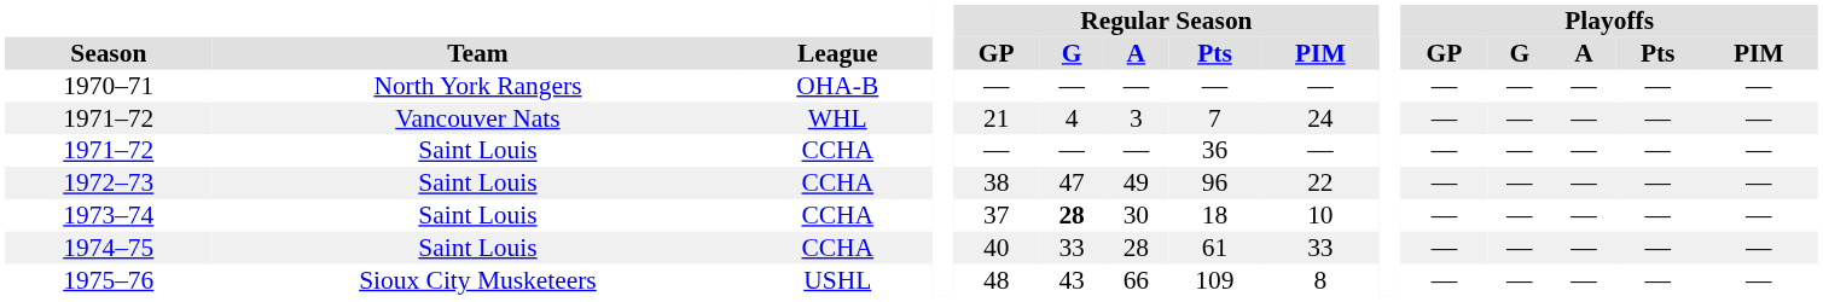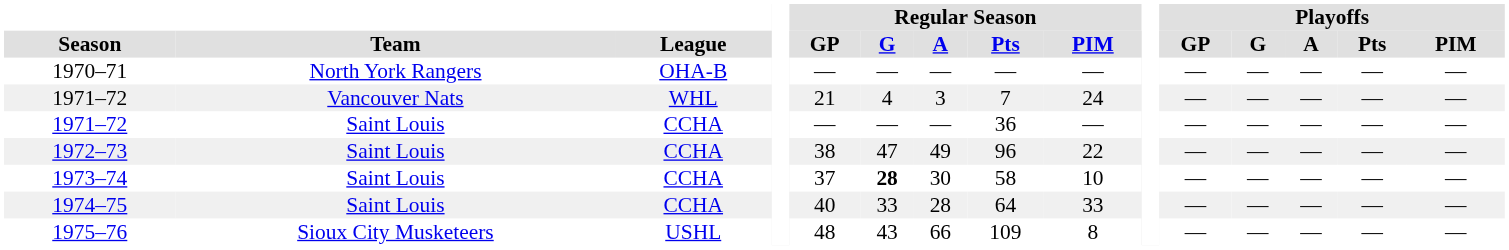 <table border="0" cellpadding="1" cellspacing="0" style="text-align:center; width:70em">
 <tr bgcolor="#e0e0e0">
 <th colspan="3"  bgcolor="#ffffff"> </th>
 <th rowspan="99" bgcolor="#ffffff"> </th>
 <th colspan="5">Regular Season</th>
 <th rowspan="99" bgcolor="#ffffff"> </th>
 <th colspan="5">Playoffs</th>
 </tr>
 <tr bgcolor="#e0e0e0">
 <th>Season</th>
 <th>Team</th>
 <th>League</th>
 <th>GP</th>
 <th><a href='#'>G</a></th>
 <th><a href='#'>A</a></th>
 <th><a href='#'>Pts</a></th>
 <th><a href='#'>PIM</a></th>
 <th>GP</th>
 <th>G</th>
 <th>A</th>
 <th>Pts</th>
 <th>PIM</th>
 </tr>
 <tr>
 <td>1970–71</td>
 <td><a href='#'>North York Rangers</a></td>
 <td><a href='#'>OHA-B</a></td>
 <td>—</td>
 <td>—</td>
 <td>—</td>
 <td>—</td>
 <td>—</td>
 <td>—</td>
 <td>—</td>
 <td>—</td>
 <td>—</td>
 <td>—</td>
 </tr>
 <tr bgcolor=f0f0f0>
 <td>1971–72</td>
 <td><a href='#'>Vancouver Nats</a></td>
 <td><a href='#'>WHL</a></td>
 <td>21</td>
 <td>4</td>
 <td>3</td>
 <td>7</td>
 <td>24</td>
 <td>—</td>
 <td>—</td>
 <td>—</td>
 <td>—</td>
 <td>—</td>
 </tr>
 <tr>
 <td><a href='#'>1971–72</a></td>
 <td><a href='#'>Saint Louis</a></td>
 <td><a href='#'>CCHA</a></td>
 <td>—</td>
 <td>—</td>
 <td>—</td>
 <td>36</td>
 <td>—</td>
 <td>—</td>
 <td>—</td>
 <td>—</td>
 <td>—</td>
 <td>—</td>
 </tr>
 <tr bgcolor=f0f0f0>
 <td><a href='#'>1972–73</a></td>
 <td><a href='#'>Saint Louis</a></td>
 <td><a href='#'>CCHA</a></td>
 <td>38</td>
 <td>47</td>
 <td>49</td>
 <td>96</td>
 <td>22</td>
 <td>—</td>
 <td>—</td>
 <td>—</td>
 <td>—</td>
 <td>—</td>
 </tr>
 <tr>
 <td><a href='#'>1973–74</a></td>
 <td><a href='#'>Saint Louis</a></td>
 <td><a href='#'>CCHA</a></td>
 <td>37</td>
 <td><strong>28</strong></td>
 <td>30</td>
-<td>18</td>
+<td>58</td>
 <td>10</td>
 <td>—</td>
 <td>—</td>
 <td>—</td>
 <td>—</td>
 <td>—</td>
 </tr>
 <tr bgcolor=f0f0f0>
 <td><a href='#'>1974–75</a></td>
 <td><a href='#'>Saint Louis</a></td>
 <td><a href='#'>CCHA</a></td>
 <td>40</td>
 <td>33</td>
 <td>28</td>
-<td>61</td>
+<td>64</td>
 <td>33</td>
 <td>—</td>
 <td>—</td>
 <td>—</td>
 <td>—</td>
 <td>—</td>
 </tr>
 <tr>
 <td><a href='#'>1975–76</a></td>
 <td><a href='#'>Sioux City Musketeers</a></td>
 <td><a href='#'>USHL</a></td>
 <td>48</td>
 <td>43</td>
 <td>66</td>
 <td>109</td>
 <td>8</td>
 <td>—</td>
 <td>—</td>
 <td>—</td>
 <td>—</td>
 <td>—</td>
 </tr>
 </table>
